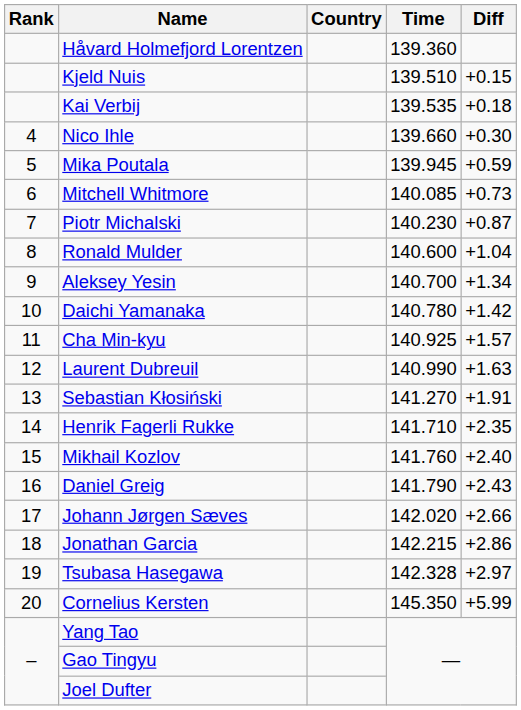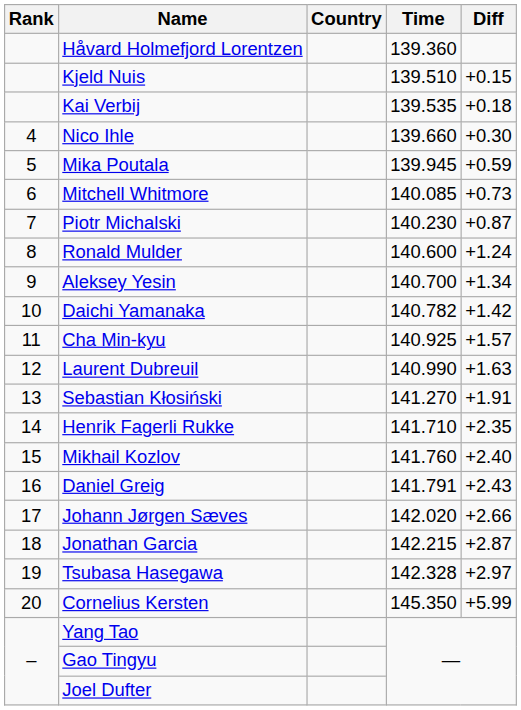 <table class="wikitable sortable" style="text-align:center">
 <tr>
 <th>Rank</th>
 <th>Name</th>
 <th>Country</th>
 <th>Time</th>
 <th>Diff</th>
 </tr>
 <tr>
 <td></td>
 <td align=left><a href='#'>Håvard Holmefjord Lorentzen</a></td>
 <td align=left></td>
 <td>139.360</td>
 <td></td>
 </tr>
 <tr>
 <td></td>
 <td align=left><a href='#'>Kjeld Nuis</a></td>
 <td align=left></td>
 <td>139.510</td>
 <td>+0.15</td>
 </tr>
 <tr>
 <td></td>
 <td align=left><a href='#'>Kai Verbij</a></td>
 <td align=left></td>
 <td>139.535</td>
 <td>+0.18</td>
 </tr>
 <tr>
 <td>4</td>
 <td align=left><a href='#'>Nico Ihle</a></td>
 <td align=left></td>
 <td>139.660</td>
 <td>+0.30</td>
 </tr>
 <tr>
 <td>5</td>
 <td align=left><a href='#'>Mika Poutala</a></td>
 <td align=left></td>
 <td>139.945</td>
 <td>+0.59</td>
 </tr>
 <tr>
 <td>6</td>
 <td align=left><a href='#'>Mitchell Whitmore</a></td>
 <td align=left></td>
 <td>140.085</td>
 <td>+0.73</td>
 </tr>
 <tr>
 <td>7</td>
 <td align=left><a href='#'>Piotr Michalski</a></td>
 <td align=left></td>
 <td>140.230</td>
 <td>+0.87</td>
 </tr>
 <tr>
 <td>8</td>
 <td align=left><a href='#'>Ronald Mulder</a></td>
 <td align=left></td>
 <td>140.600</td>
-<td>+1.04</td>
+<td>+1.24</td>
 </tr>
 <tr>
 <td>9</td>
 <td align=left><a href='#'>Aleksey Yesin</a></td>
 <td align=left></td>
 <td>140.700</td>
 <td>+1.34</td>
 </tr>
 <tr>
 <td>10</td>
 <td align=left><a href='#'>Daichi Yamanaka</a></td>
 <td align=left></td>
-<td>140.780</td>
+<td>140.782</td>
 <td>+1.42</td>
 </tr>
 <tr>
 <td>11</td>
 <td align=left><a href='#'>Cha Min-kyu</a></td>
 <td align=left></td>
 <td>140.925</td>
 <td>+1.57</td>
 </tr>
 <tr>
 <td>12</td>
 <td align=left><a href='#'>Laurent Dubreuil</a></td>
 <td align=left></td>
 <td>140.990</td>
 <td>+1.63</td>
 </tr>
 <tr>
 <td>13</td>
 <td align=left><a href='#'>Sebastian Kłosiński</a></td>
 <td align=left></td>
 <td>141.270</td>
 <td>+1.91</td>
 </tr>
 <tr>
 <td>14</td>
 <td align=left><a href='#'>Henrik Fagerli Rukke</a></td>
 <td align=left></td>
 <td>141.710</td>
 <td>+2.35</td>
 </tr>
 <tr>
 <td>15</td>
 <td align=left><a href='#'>Mikhail Kozlov</a></td>
 <td align=left></td>
 <td>141.760</td>
 <td>+2.40</td>
 </tr>
 <tr>
 <td>16</td>
 <td align=left><a href='#'>Daniel Greig</a></td>
 <td align=left></td>
-<td>141.790</td>
+<td>141.791</td>
 <td>+2.43</td>
 </tr>
 <tr>
 <td>17</td>
 <td align=left><a href='#'>Johann Jørgen Sæves</a></td>
 <td align=left></td>
 <td>142.020</td>
 <td>+2.66</td>
 </tr>
 <tr>
 <td>18</td>
 <td align=left><a href='#'>Jonathan Garcia</a></td>
 <td align=left></td>
 <td>142.215</td>
-<td>+2.86</td>
+<td>+2.87</td>
 </tr>
 <tr>
 <td>19</td>
 <td align=left><a href='#'>Tsubasa Hasegawa</a></td>
 <td align=left></td>
 <td>142.328</td>
 <td>+2.97</td>
 </tr>
 <tr>
 <td>20</td>
 <td align=left><a href='#'>Cornelius Kersten</a></td>
 <td align=left></td>
 <td>145.350</td>
 <td>+5.99</td>
 </tr>
 <tr>
 <td rowspan=3>–</td>
 <td align=left><a href='#'>Yang Tao</a></td>
 <td align=left></td>
 <td colspan=2 rowspan=3>—</td>
 </tr>
 <tr>
 <td align=left><a href='#'>Gao Tingyu</a></td>
 <td align=left></td>
 </tr>
 <tr>
 <td align=left><a href='#'>Joel Dufter</a></td>
 <td align=left></td>
 </tr>
 </table>
